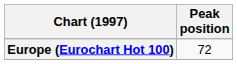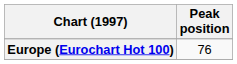 <table class="wikitable sortable plainrowheaders" style="text-align:center">
 <tr>
 <th>Chart (1997)</th>
 <th>Peak<br>position</th>
 </tr>
 <tr>
 </tr>
 <tr>
 <th scope="row">Europe (<a href='#'>Eurochart Hot 100</a>)</th>
-<td>72</td>
+<td>76</td>
 </tr>
 <tr>
 </tr>
 <tr>
 </tr>
 <tr>
 </tr>
 <tr>
 </tr>
 </table>
